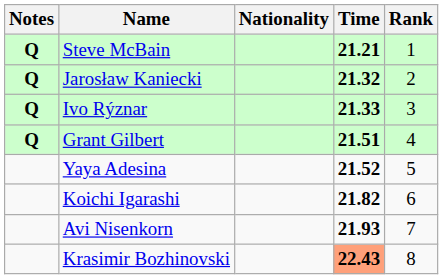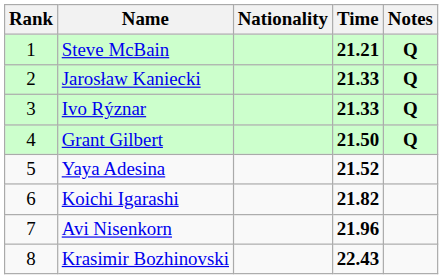 <table class="wikitable sortable" style="text-align:center">
 <tr>
-<th>Notes</th>
+<th>Rank</th>
 <th>Name</th>
 <th>Nationality</th>
 <th>Time</th>
-<th>Rank</th>
+<th>Notes</th>
 </tr>
 <tr bgcolor=ccffcc>
-<td><strong>Q</strong></td>
+<td>1</td>
 <td align=left><a href='#'>Steve McBain</a></td>
 <td align=left></td>
 <td><strong>21.21</strong></td>
-<td>1</td>
+<td><strong>Q</strong></td>
 </tr>
 <tr bgcolor=ccffcc>
-<td><strong>Q</strong></td>
+<td>2</td>
 <td align=left><a href='#'>Jarosław Kaniecki</a></td>
 <td align=left></td>
-<td><strong>21.32</strong></td>
-<td>2</td>
+<td><strong>21.33</strong></td>
+<td><strong>Q</strong></td>
 </tr>
 <tr bgcolor=ccffcc>
-<td><strong>Q</strong></td>
+<td>3</td>
 <td align=left><a href='#'>Ivo Rýznar</a></td>
 <td align=left></td>
 <td><strong>21.33</strong></td>
-<td>3</td>
+<td><strong>Q</strong></td>
 </tr>
 <tr bgcolor=ccffcc>
-<td><strong>Q</strong></td>
+<td>4</td>
 <td align=left><a href='#'>Grant Gilbert</a></td>
 <td align=left></td>
-<td><strong>21.51</strong></td>
-<td>4</td>
+<td><strong>21.50</strong></td>
+<td><strong>Q</strong></td>
 </tr>
 <tr>
-<td></td>
+<td>5</td>
 <td align=left><a href='#'>Yaya Adesina</a></td>
 <td align=left></td>
 <td><strong>21.52</strong></td>
-<td>5</td>
+<td></td>
 </tr>
 <tr>
-<td></td>
+<td>6</td>
 <td align=left><a href='#'>Koichi Igarashi</a></td>
 <td align=left></td>
 <td><strong>21.82</strong></td>
-<td>6</td>
+<td></td>
 </tr>
 <tr>
-<td></td>
+<td>7</td>
 <td align=left><a href='#'>Avi Nisenkorn</a></td>
 <td align=left></td>
-<td><strong>21.93</strong></td>
-<td>7</td>
+<td><strong>21.96</strong></td>
+<td></td>
 </tr>
 <tr>
-<td></td>
+<td>8</td>
 <td align=left><a href='#'>Krasimir Bozhinovski</a></td>
 <td align=left></td>
-<td style="background: lightsalmon;"><strong>22.43</strong></td>
-<td>8</td>
+<td><strong>22.43</strong></td>
+<td></td>
 </tr>
 </table>
